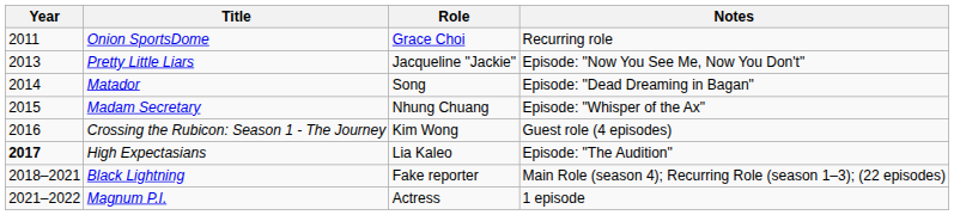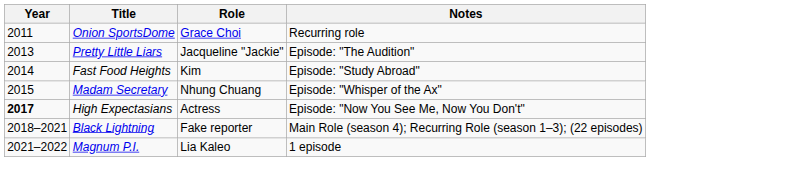 <table class="wikitable sortable">
 <tr>
 <th>Year</th>
 <th>Title</th>
 <th>Role</th>
 <th>Notes</th>
 </tr>
 <tr>
 <td>2011</td>
 <td><em><a href='#'>Onion SportsDome</a></em></td>
 <td><a href='#'>Grace Choi</a></td>
 <td>Recurring role</td>
 </tr>
 <tr>
 <td>2013</td>
 <td><em><a href='#'>Pretty Little Liars</a></em></td>
 <td>Jacqueline "Jackie"</td>
-<td>Episode: "Now You See Me, Now You Don't"</td>
+<td>Episode: "The Audition"</td>
 </tr>
 <tr>
 <td>2014</td>
-<td><em><a href='#'>Matador</a></em></td>
-<td>Song</td>
-<td>Episode: "Dead Dreaming in Bagan"</td>
+<td><em>Fast Food Heights</em></td>
+<td>Kim</td>
+<td>Episode: "Study Abroad"</td>
 </tr>
 <tr>
 <td>2015</td>
 <td><em><a href='#'>Madam Secretary</a></em></td>
 <td>Nhung Chuang</td>
 <td>Episode: "Whisper of the Ax"</td>
 </tr>
 <tr>
-<td>2016</td>
-<td><em>Crossing the Rubicon: Season 1 - The Journey</em></td>
-<td>Kim Wong</td>
-<td>Guest role (4 episodes)</td>
-</tr>
-<tr>
 <td><strong>2017</strong></td>
 <td><em>High Expectasians</em></td>
-<td>Lia Kaleo</td>
-<td>Episode: "The Audition"</td>
+<td>Actress</td>
+<td>Episode: "Now You See Me, Now You Don't"</td>
 </tr>
 <tr>
 <td>2018–2021</td>
 <td><em><a href='#'>Black Lightning</a></em></td>
 <td>Fake reporter</td>
 <td>Main Role (season 4); Recurring Role (season 1–3); (22 episodes)</td>
 </tr>
 <tr>
 <td>2021–2022</td>
 <td><em><a href='#'>Magnum P.I.</a></em></td>
-<td>Actress</td>
+<td>Lia Kaleo</td>
 <td>1 episode</td>
 </tr>
 </table>
